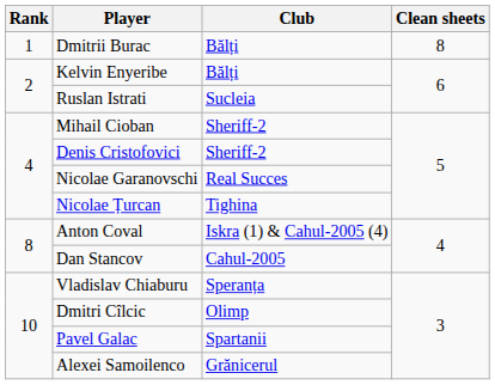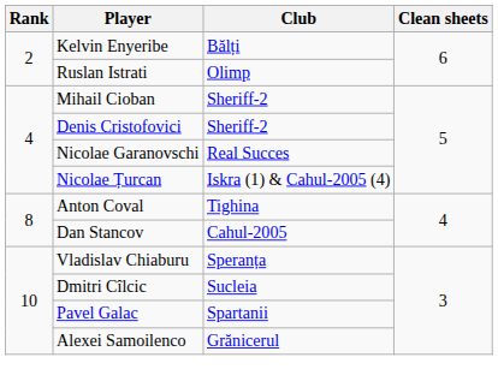 <table class="wikitable" style="text-align:center">
 <tr>
 <th>Rank</th>
 <th>Player</th>
 <th>Club</th>
 <th>Clean sheets</th>
-</tr>
-<tr>
-<td rowspan="1">1</td>
-<td align="left"> Dmitrii Burac</td>
-<td align="left"><a href='#'>Bălți</a></td>
-<td>8</td>
 </tr>
 <tr>
 <td rowspan="2">2</td>
 <td align="left"> Kelvin Enyeribe</td>
 <td align="left"><a href='#'>Bălți</a></td>
 <td rowspan="2">6</td>
 </tr>
 <tr>
 <td align="left"> Ruslan Istrati</td>
-<td align="left"><a href='#'>Sucleia</a></td>
+<td align="left"><a href='#'>Olimp</a></td>
 </tr>
 <tr>
 <td rowspan="4">4</td>
 <td align="left"> Mihail Cioban</td>
 <td align="left"><a href='#'>Sheriff-2</a></td>
 <td rowspan="4">5</td>
 </tr>
 <tr>
 <td align="left"> <a href='#'>Denis Cristofovici</a></td>
 <td align="left"><a href='#'>Sheriff-2</a></td>
 </tr>
 <tr>
 <td align="left"> Nicolae Garanovschi</td>
 <td align="left"><a href='#'>Real Succes</a></td>
 </tr>
 <tr>
 <td align="left"> <a href='#'>Nicolae Țurcan</a></td>
-<td align="left"><a href='#'>Tighina</a></td>
+<td><a href='#'>Iskra</a> (1) & <a href='#'>Cahul-2005</a> (4)</td>
 </tr>
 <tr>
 <td rowspan="2">8</td>
 <td align="left"> Anton Coval</td>
-<td><a href='#'>Iskra</a> (1) & <a href='#'>Cahul-2005</a> (4)</td>
+<td align="left"><a href='#'>Tighina</a></td>
 <td rowspan="2">4</td>
 </tr>
 <tr>
 <td align="left"> Dan Stancov</td>
 <td align="left"><a href='#'>Cahul-2005</a></td>
 </tr>
 <tr>
 <td rowspan="4">10</td>
 <td align="left"> Vladislav Chiaburu</td>
 <td align="left"><a href='#'>Speranța</a></td>
 <td rowspan="4">3</td>
 </tr>
 <tr>
 <td align="left"> Dmitri Cîlcic</td>
-<td align="left"><a href='#'>Olimp</a></td>
+<td align="left"><a href='#'>Sucleia</a></td>
 </tr>
 <tr>
 <td align="left"> <a href='#'>Pavel Galac</a></td>
 <td align="left"><a href='#'>Spartanii</a></td>
 </tr>
 <tr>
 <td align="left"> Alexei Samoilenco</td>
 <td align="left"><a href='#'>Grănicerul</a></td>
 </tr>
 </table>
